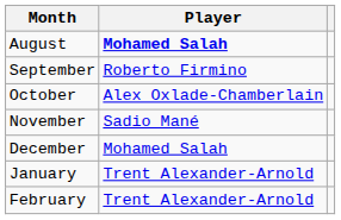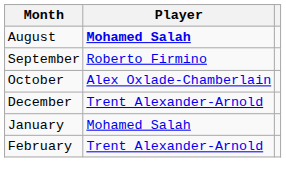 <table class="wikitable" style="text-align:left">
 <tr>
 <th>Month</th>
 <th>Player</th>
 <th></th>
 </tr>
 <tr>
 <td>August</td>
 <td><strong> <a href='#'>Mohamed Salah</a></strong></td>
 <td></td>
 </tr>
 <tr>
 <td>September</td>
 <td> <a href='#'>Roberto Firmino</a></td>
 <td></td>
 </tr>
 <tr>
 <td>October</td>
 <td> <a href='#'>Alex Oxlade-Chamberlain</a></td>
 <td></td>
 </tr>
 <tr>
-<td>November</td>
-<td> <a href='#'>Sadio Mané</a></td>
-<td></td>
-</tr>
-<tr>
 <td>December</td>
-<td> <a href='#'>Mohamed Salah</a></td>
+<td> <a href='#'>Trent Alexander-Arnold</a></td>
 <td></td>
 </tr>
 <tr>
 <td>January</td>
-<td> <a href='#'>Trent Alexander-Arnold</a></td>
+<td> <a href='#'>Mohamed Salah</a></td>
 <td></td>
 </tr>
 <tr>
 <td>February</td>
 <td> <a href='#'>Trent Alexander-Arnold</a></td>
 <td></td>
 </tr>
 </table>
